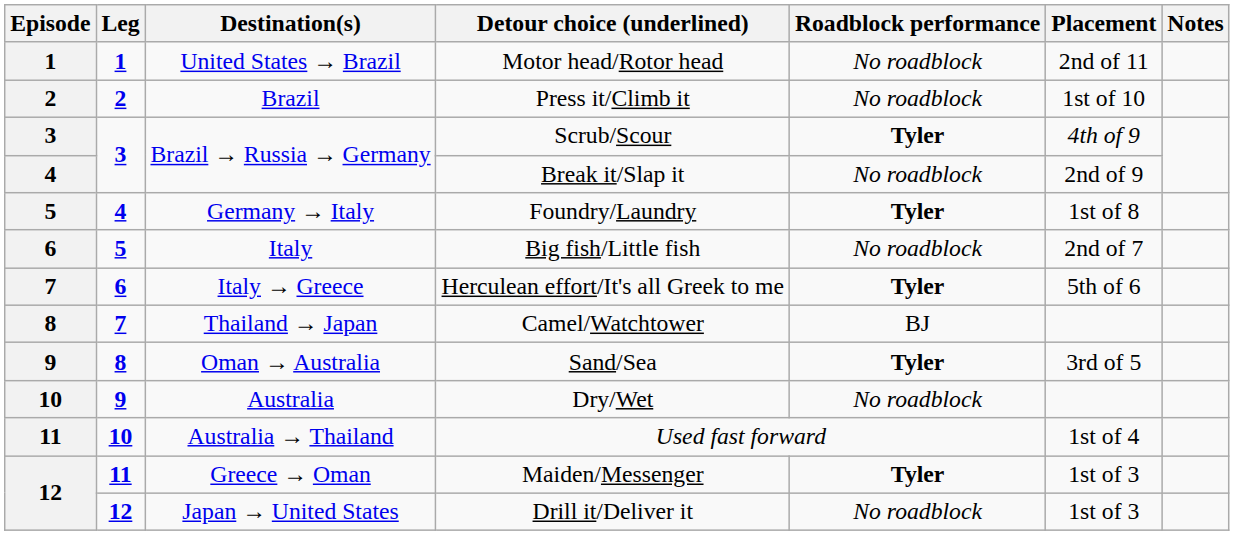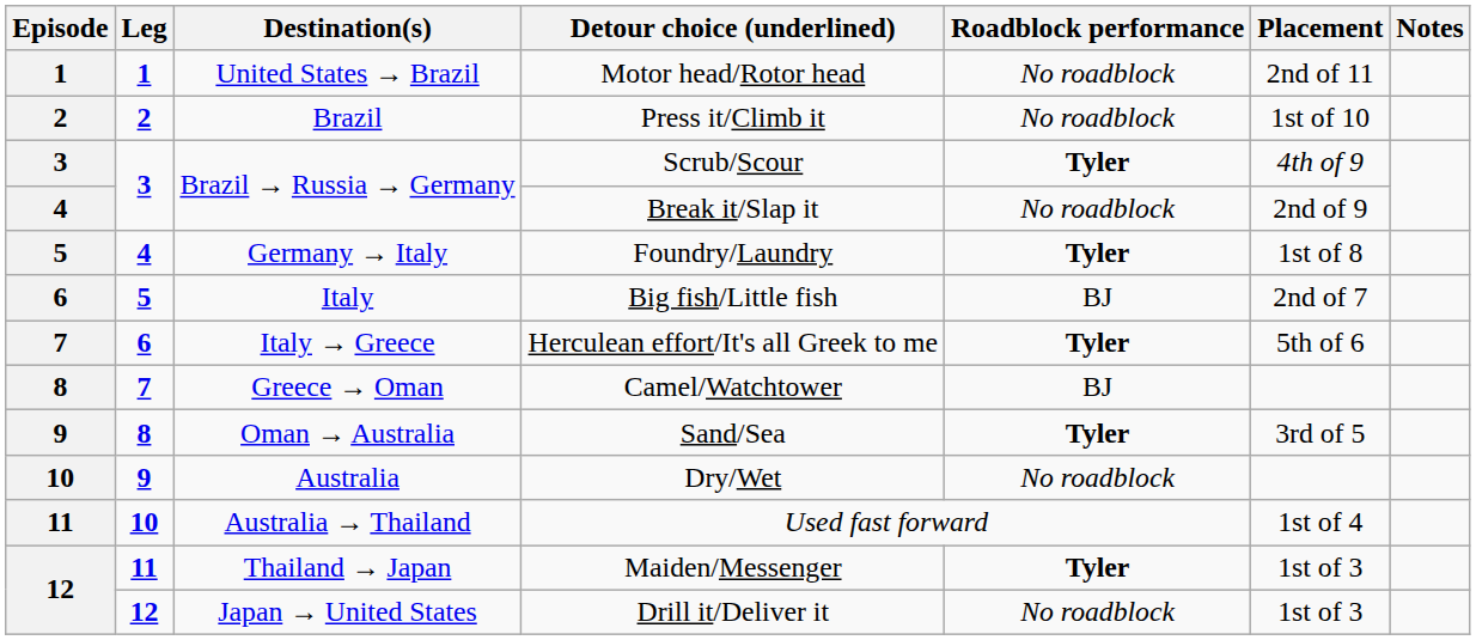 <table class="wikitable unsortable" style="text-align:center;">
 <tr>
 <th scope="col" class="unsortable">Episode</th>
 <th scope="col">Leg</th>
 <th scope="col">Destination(s)</th>
 <th scope="col">Detour choice (underlined)</th>
 <th scope="col">Roadblock performance</th>
 <th scope="col">Placement</th>
 <th scope="col">Notes</th>
 </tr>
 <tr>
 <th scope="row" style="text-align:center">1</th>
 <td><strong><a href='#'>1</a></strong></td>
 <td><a href='#'>United States</a> → <a href='#'>Brazil</a></td>
 <td>Motor head/<u>Rotor head</u></td>
 <td><em>No roadblock</em></td>
 <td>2nd of 11</td>
 <td></td>
 </tr>
 <tr>
 <th scope="row" style="text-align:center">2</th>
 <td><strong><a href='#'>2</a></strong></td>
 <td><a href='#'>Brazil</a></td>
 <td>Press it/<u>Climb it</u></td>
 <td><em>No roadblock</em></td>
 <td>1st of 10</td>
 <td></td>
 </tr>
 <tr>
 <th scope="row" style="text-align:center">3</th>
 <td rowspan="2"><strong><a href='#'>3</a></strong></td>
 <td rowspan="2"><a href='#'>Brazil</a> → <a href='#'>Russia</a> → <a href='#'>Germany</a></td>
 <td>Scrub/<u>Scour</u></td>
 <td><strong>Tyler</strong></td>
 <td><em>4th of 9</em></td>
 <td rowspan="2"></td>
 </tr>
 <tr>
 <th scope="row" style="text-align:center">4</th>
 <td><u>Break it</u>/Slap it</td>
 <td><em>No roadblock</em></td>
 <td>2nd of 9</td>
 </tr>
 <tr>
 <th scope="row" style="text-align:center">5</th>
 <td><strong><a href='#'>4</a></strong></td>
 <td><a href='#'>Germany</a> → <a href='#'>Italy</a></td>
 <td>Foundry/<u>Laundry</u></td>
 <td><strong>Tyler</strong></td>
 <td>1st of 8</td>
 <td></td>
 </tr>
 <tr>
 <th scope="row" style="text-align:center">6</th>
 <td><strong><a href='#'>5</a></strong></td>
 <td><a href='#'>Italy</a></td>
 <td><u>Big fish</u>/Little fish</td>
-<td><em>No roadblock</em></td>
+<td>BJ</td>
 <td>2nd of 7</td>
 <td></td>
 </tr>
 <tr>
 <th scope="row" style="text-align:center">7</th>
 <td><strong><a href='#'>6</a></strong></td>
 <td><a href='#'>Italy</a> → <a href='#'>Greece</a></td>
 <td><u>Herculean effort</u>/It's all Greek to me</td>
 <td><strong>Tyler</strong></td>
 <td>5th of 6</td>
 <td></td>
 </tr>
 <tr>
 <th scope="row" style="text-align:center">8</th>
 <td><strong><a href='#'>7</a></strong></td>
-<td><a href='#'>Thailand</a> → <a href='#'>Japan</a></td>
+<td><a href='#'>Greece</a> → <a href='#'>Oman</a></td>
 <td>Camel/<u>Watchtower</u></td>
 <td>BJ</td>
 <td></td>
 <td></td>
 </tr>
 <tr>
 <th scope="row" style="text-align:center">9</th>
 <td><strong><a href='#'>8</a></strong></td>
 <td><a href='#'>Oman</a> → <a href='#'>Australia</a></td>
 <td><u>Sand</u>/Sea</td>
 <td><strong>Tyler</strong></td>
 <td>3rd of 5</td>
 <td></td>
 </tr>
 <tr>
 <th scope="row" style="text-align:center">10</th>
 <td><strong><a href='#'>9</a></strong></td>
 <td><a href='#'>Australia</a></td>
 <td>Dry/<u>Wet</u></td>
 <td><em>No roadblock</em></td>
 <td></td>
 <td></td>
 </tr>
 <tr>
 <th scope="row" style="text-align:center">11</th>
 <td><strong><a href='#'>10</a></strong></td>
 <td><a href='#'>Australia</a> → <a href='#'>Thailand</a></td>
 <td colspan="2"><em>Used fast forward</em></td>
 <td>1st of 4</td>
 <td></td>
 </tr>
 <tr>
 <th rowspan="2">12</th>
 <td><strong><a href='#'>11</a></strong></td>
-<td><a href='#'>Greece</a> → <a href='#'>Oman</a></td>
+<td><a href='#'>Thailand</a> → <a href='#'>Japan</a></td>
 <td>Maiden/<u>Messenger</u></td>
 <td><strong>Tyler</strong></td>
 <td>1st of 3</td>
 <td></td>
 </tr>
 <tr>
 <td><strong><a href='#'>12</a></strong></td>
 <td><a href='#'>Japan</a> → <a href='#'>United States</a></td>
 <td><u>Drill it</u>/Deliver it</td>
 <td><em>No roadblock</em></td>
 <td>1st of 3</td>
 <td></td>
 </tr>
 </table>
